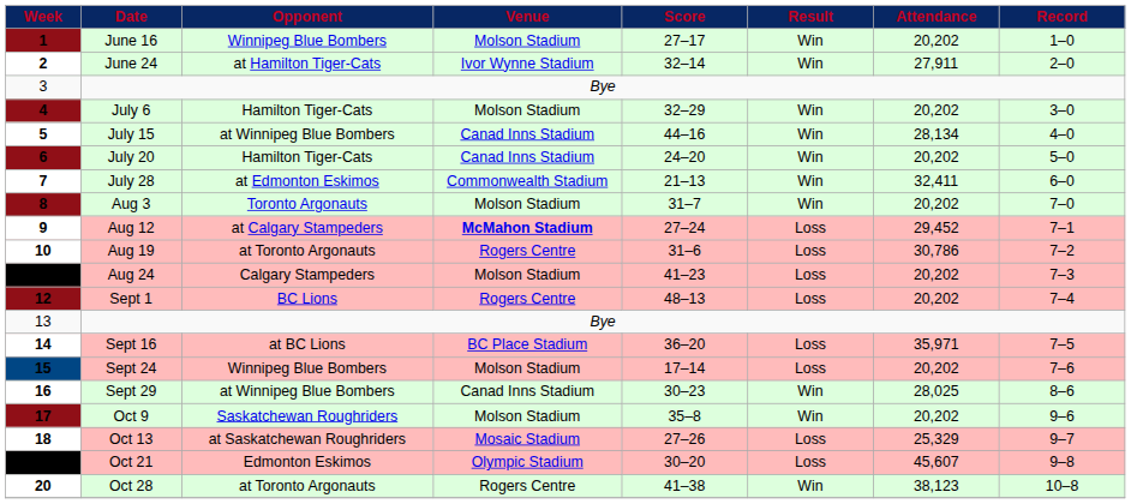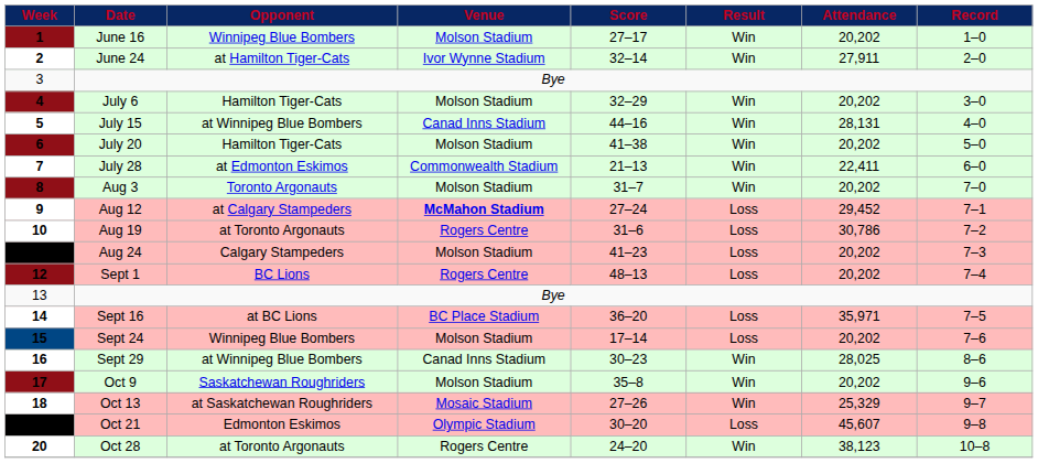 <table class="wikitable sortable sortable" style="font-size: 100%; text-align: center;">
 <tr>
 <th style="background:#072764;color:#c6011f;" width="6%">Week</th>
 <th style="background:#072764;color:#c6011f;" width="8%">Date</th>
 <th style="background:#072764;color:#c6011f;" width="20%">Opponent</th>
 <th style="background:#072764;color:#c6011f;" width="15%">Venue</th>
 <th style="background:#072764;color:#c6011f;" width="10%">Score</th>
 <th style="background:#072764;color:#c6011f;" width="10%">Result</th>
 <th style="background:#072764;color:#c6011f;" width="10%">Attendance</th>
 <th style="background:#072764;color:#c6011f;" width="10%">Record</th>
 </tr>
 <tr bgcolor="ddffdd">
 <td style="text-align:center; background:#900F17;"><span><strong>1</strong></span></td>
 <td>June 16</td>
 <td><a href='#'>Winnipeg Blue Bombers</a></td>
 <td><a href='#'>Molson Stadium</a></td>
 <td>27–17</td>
 <td>Win</td>
 <td>20,202</td>
 <td>1–0</td>
 </tr>
 <tr bgcolor="ddffdd">
 <td style="text-align:center; background:white;"><span><strong>2</strong></span></td>
 <td>June 24</td>
 <td>at <a href='#'>Hamilton Tiger-Cats</a></td>
 <td><a href='#'>Ivor Wynne Stadium</a></td>
 <td>32–14</td>
 <td>Win</td>
 <td>27,911</td>
 <td>2–0</td>
 </tr>
 <tr align="center">
 <td>3</td>
 <td colSpan=56 align="center"><em>Bye</em></td>
 </tr>
 <tr bgcolor="ddffdd">
 <td style="text-align:center; background:#900F17;"><span><strong>4</strong></span></td>
 <td>July 6</td>
 <td>Hamilton Tiger-Cats</td>
 <td>Molson Stadium</td>
 <td>32–29</td>
 <td>Win</td>
 <td>20,202</td>
 <td>3–0</td>
 </tr>
 <tr bgcolor="ddffdd">
 <td style="text-align:center; background:white;"><span><strong>5</strong></span></td>
 <td>July 15</td>
 <td>at Winnipeg Blue Bombers</td>
 <td><a href='#'>Canad Inns Stadium</a></td>
 <td>44–16</td>
 <td>Win</td>
-<td>28,134</td>
+<td>28,131</td>
 <td>4–0</td>
 </tr>
 <tr bgcolor="ddffdd">
 <td style="text-align:center; background:#900F17;"><span><strong>6</strong></span></td>
 <td>July 20</td>
 <td>Hamilton Tiger-Cats</td>
-<td><a href='#'>Canad Inns Stadium</a></td>
-<td>24–20</td>
+<td>Molson Stadium</td>
+<td>41–38</td>
 <td>Win</td>
 <td>20,202</td>
 <td>5–0</td>
 </tr>
 <tr bgcolor="ddffdd">
 <td style="text-align:center; background:white;"><span><strong>7</strong></span></td>
 <td>July 28</td>
 <td>at <a href='#'>Edmonton Eskimos</a></td>
 <td><a href='#'>Commonwealth Stadium</a></td>
 <td>21–13</td>
 <td>Win</td>
-<td>32,411</td>
+<td>22,411</td>
 <td>6–0</td>
 </tr>
 <tr bgcolor="ddffdd">
 <td style="text-align:center; background:#900F17;"><span><strong>8</strong></span></td>
 <td>Aug 3</td>
 <td><a href='#'>Toronto Argonauts</a></td>
 <td>Molson Stadium</td>
 <td>31–7</td>
 <td>Win</td>
 <td>20,202</td>
 <td>7–0</td>
 </tr>
 <tr bgcolor="ffbbbb">
 <td style="text-align:center; background:white;"><span><strong>9</strong></span></td>
 <td>Aug 12</td>
 <td>at <a href='#'>Calgary Stampeders</a></td>
 <td><strong><a href='#'>McMahon Stadium</a></strong></td>
 <td>27–24</td>
 <td>Loss</td>
 <td>29,452</td>
 <td>7–1</td>
 </tr>
 <tr bgcolor="ffbbbb">
 <td style="text-align:center; background:white;"><span><strong>10</strong></span></td>
 <td>Aug 19</td>
 <td>at Toronto Argonauts</td>
 <td><a href='#'>Rogers Centre</a></td>
 <td>31–6</td>
 <td>Loss</td>
 <td>30,786</td>
 <td>7–2</td>
 </tr>
 <tr bgcolor="ffbbbb">
 <td style="text-align:center; background:black;"><span><strong>11</strong></span></td>
 <td>Aug 24</td>
 <td>Calgary Stampeders</td>
 <td>Molson Stadium</td>
 <td>41–23</td>
 <td>Loss</td>
 <td>20,202</td>
 <td>7–3</td>
 </tr>
 <tr bgcolor="ffbbbb">
 <td style="text-align:center; background:#900F17;"><span><strong>12</strong></span></td>
 <td>Sept 1</td>
 <td><a href='#'>BC Lions</a></td>
 <td><a href='#'>Rogers Centre</a></td>
 <td>48–13</td>
 <td>Loss</td>
 <td>20,202</td>
 <td>7–4</td>
 </tr>
 <tr align="center">
 <td>13</td>
 <td colSpan=56 align="center"><em>Bye</em></td>
 </tr>
 <tr bgcolor="ffbbbb">
 <td style="text-align:center; background:white;"><span><strong>14</strong></span></td>
 <td>Sept 16</td>
 <td>at BC Lions</td>
 <td><a href='#'>BC Place Stadium</a></td>
 <td>36–20</td>
 <td>Loss</td>
 <td>35,971</td>
 <td>7–5</td>
 </tr>
 <tr bgcolor="ffbbbb">
 <td style="text-align:center; background:#004684;"><span><strong>15</strong></span></td>
 <td>Sept 24</td>
 <td>Winnipeg Blue Bombers</td>
 <td>Molson Stadium</td>
 <td>17–14</td>
 <td>Loss</td>
 <td>20,202</td>
 <td>7–6</td>
 </tr>
 <tr bgcolor="ddffdd">
 <td style="text-align:center; background:white;"><span><strong>16</strong></span></td>
 <td>Sept 29</td>
 <td>at Winnipeg Blue Bombers</td>
 <td>Canad Inns Stadium</td>
 <td>30–23</td>
 <td>Win</td>
 <td>28,025</td>
 <td>8–6</td>
 </tr>
 <tr bgcolor="ddffdd">
 <td style="text-align:center; background:#900F17;"><span><strong>17</strong></span></td>
 <td>Oct 9</td>
 <td><a href='#'>Saskatchewan Roughriders</a></td>
 <td>Molson Stadium</td>
 <td>35–8</td>
 <td>Win</td>
 <td>20,202</td>
 <td>9–6</td>
 </tr>
 <tr bgcolor="ffbbbb">
 <td style="text-align:center; background:white;"><span><strong>18</strong></span></td>
 <td>Oct 13</td>
 <td>at Saskatchewan Roughriders</td>
 <td><a href='#'>Mosaic Stadium</a></td>
 <td>27–26</td>
-<td>Loss</td>
+<td>Win</td>
 <td>25,329</td>
 <td>9–7</td>
 </tr>
 <tr bgcolor="ffbbbb">
 <td style="text-align:center; background:black;"><span><strong>19</strong></span></td>
 <td>Oct 21</td>
 <td>Edmonton Eskimos</td>
 <td><a href='#'>Olympic Stadium</a></td>
 <td>30–20</td>
 <td>Loss</td>
 <td>45,607</td>
 <td>9–8</td>
 </tr>
 <tr bgcolor="ddffdd">
 <td style="text-align:center; background:white;"><span><strong>20</strong></span></td>
 <td>Oct 28</td>
 <td>at Toronto Argonauts</td>
 <td>Rogers Centre</td>
-<td>41–38</td>
+<td>24–20</td>
 <td>Win</td>
 <td>38,123</td>
 <td>10–8</td>
 </tr>
 <tr>
 </tr>
 </table>
